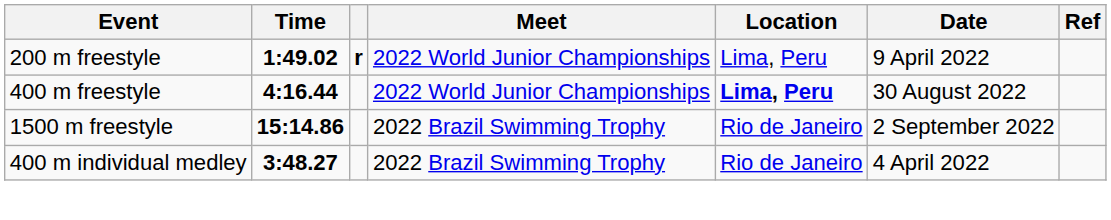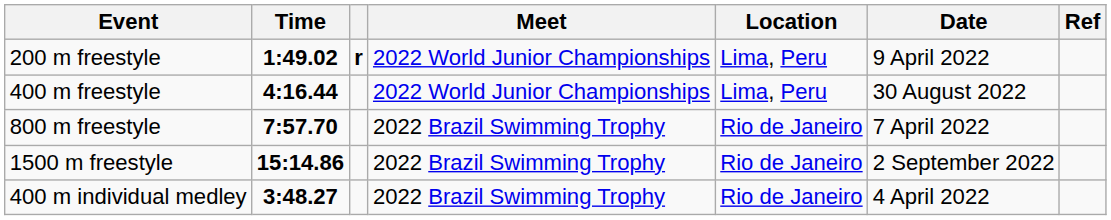 <table class="wikitable">
 <tr>
 <th>Event</th>
 <th>Time</th>
 <th></th>
 <th>Meet</th>
 <th>Location</th>
 <th>Date</th>
 <th>Ref</th>
 </tr>
 <tr>
 <td>200 m freestyle</td>
 <td style="text-align:center;"><strong>1:49.02</strong></td>
 <td><strong>r</strong></td>
 <td><a href='#'>2022 World Junior Championships</a></td>
 <td><a href='#'>Lima</a>, <a href='#'>Peru</a></td>
 <td>9 April 2022</td>
 <td style="text-align:center;"></td>
 </tr>
 <tr>
 <td>400 m freestyle</td>
 <td style="text-align:center;"><strong>4:16.44</strong></td>
 <td></td>
 <td><a href='#'>2022 World Junior Championships</a></td>
-<td><strong><a href='#'>Lima</a>, <a href='#'>Peru</a></strong></td>
+<td><a href='#'>Lima</a>, <a href='#'>Peru</a></td>
 <td>30 August 2022</td>
+<td style="text-align:center;"></td>
+</tr>
+<tr>
+<td>800 m freestyle</td>
+<td style="text-align:center;"><strong>7:57.70</strong></td>
+<td></td>
+<td>2022 <a href='#'>Brazil Swimming Trophy</a></td>
+<td><a href='#'>Rio de Janeiro</a></td>
+<td>7 April 2022</td>
 <td style="text-align:center;"></td>
 </tr>
 <tr>
 <td>1500 m freestyle</td>
 <td style="text-align:center;"><strong>15:14.86</strong></td>
 <td></td>
 <td>2022 <a href='#'>Brazil Swimming Trophy</a></td>
 <td><a href='#'>Rio de Janeiro</a></td>
 <td>2 September 2022</td>
 <td style="text-align:center;"></td>
 </tr>
 <tr>
 <td>400 m individual medley</td>
 <td style="text-align:center;"><strong>3:48.27</strong></td>
 <td></td>
 <td>2022 <a href='#'>Brazil Swimming Trophy</a></td>
 <td><a href='#'>Rio de Janeiro</a></td>
 <td>4 April 2022</td>
 <td style="text-align:center;"></td>
 </tr>
 </table>
